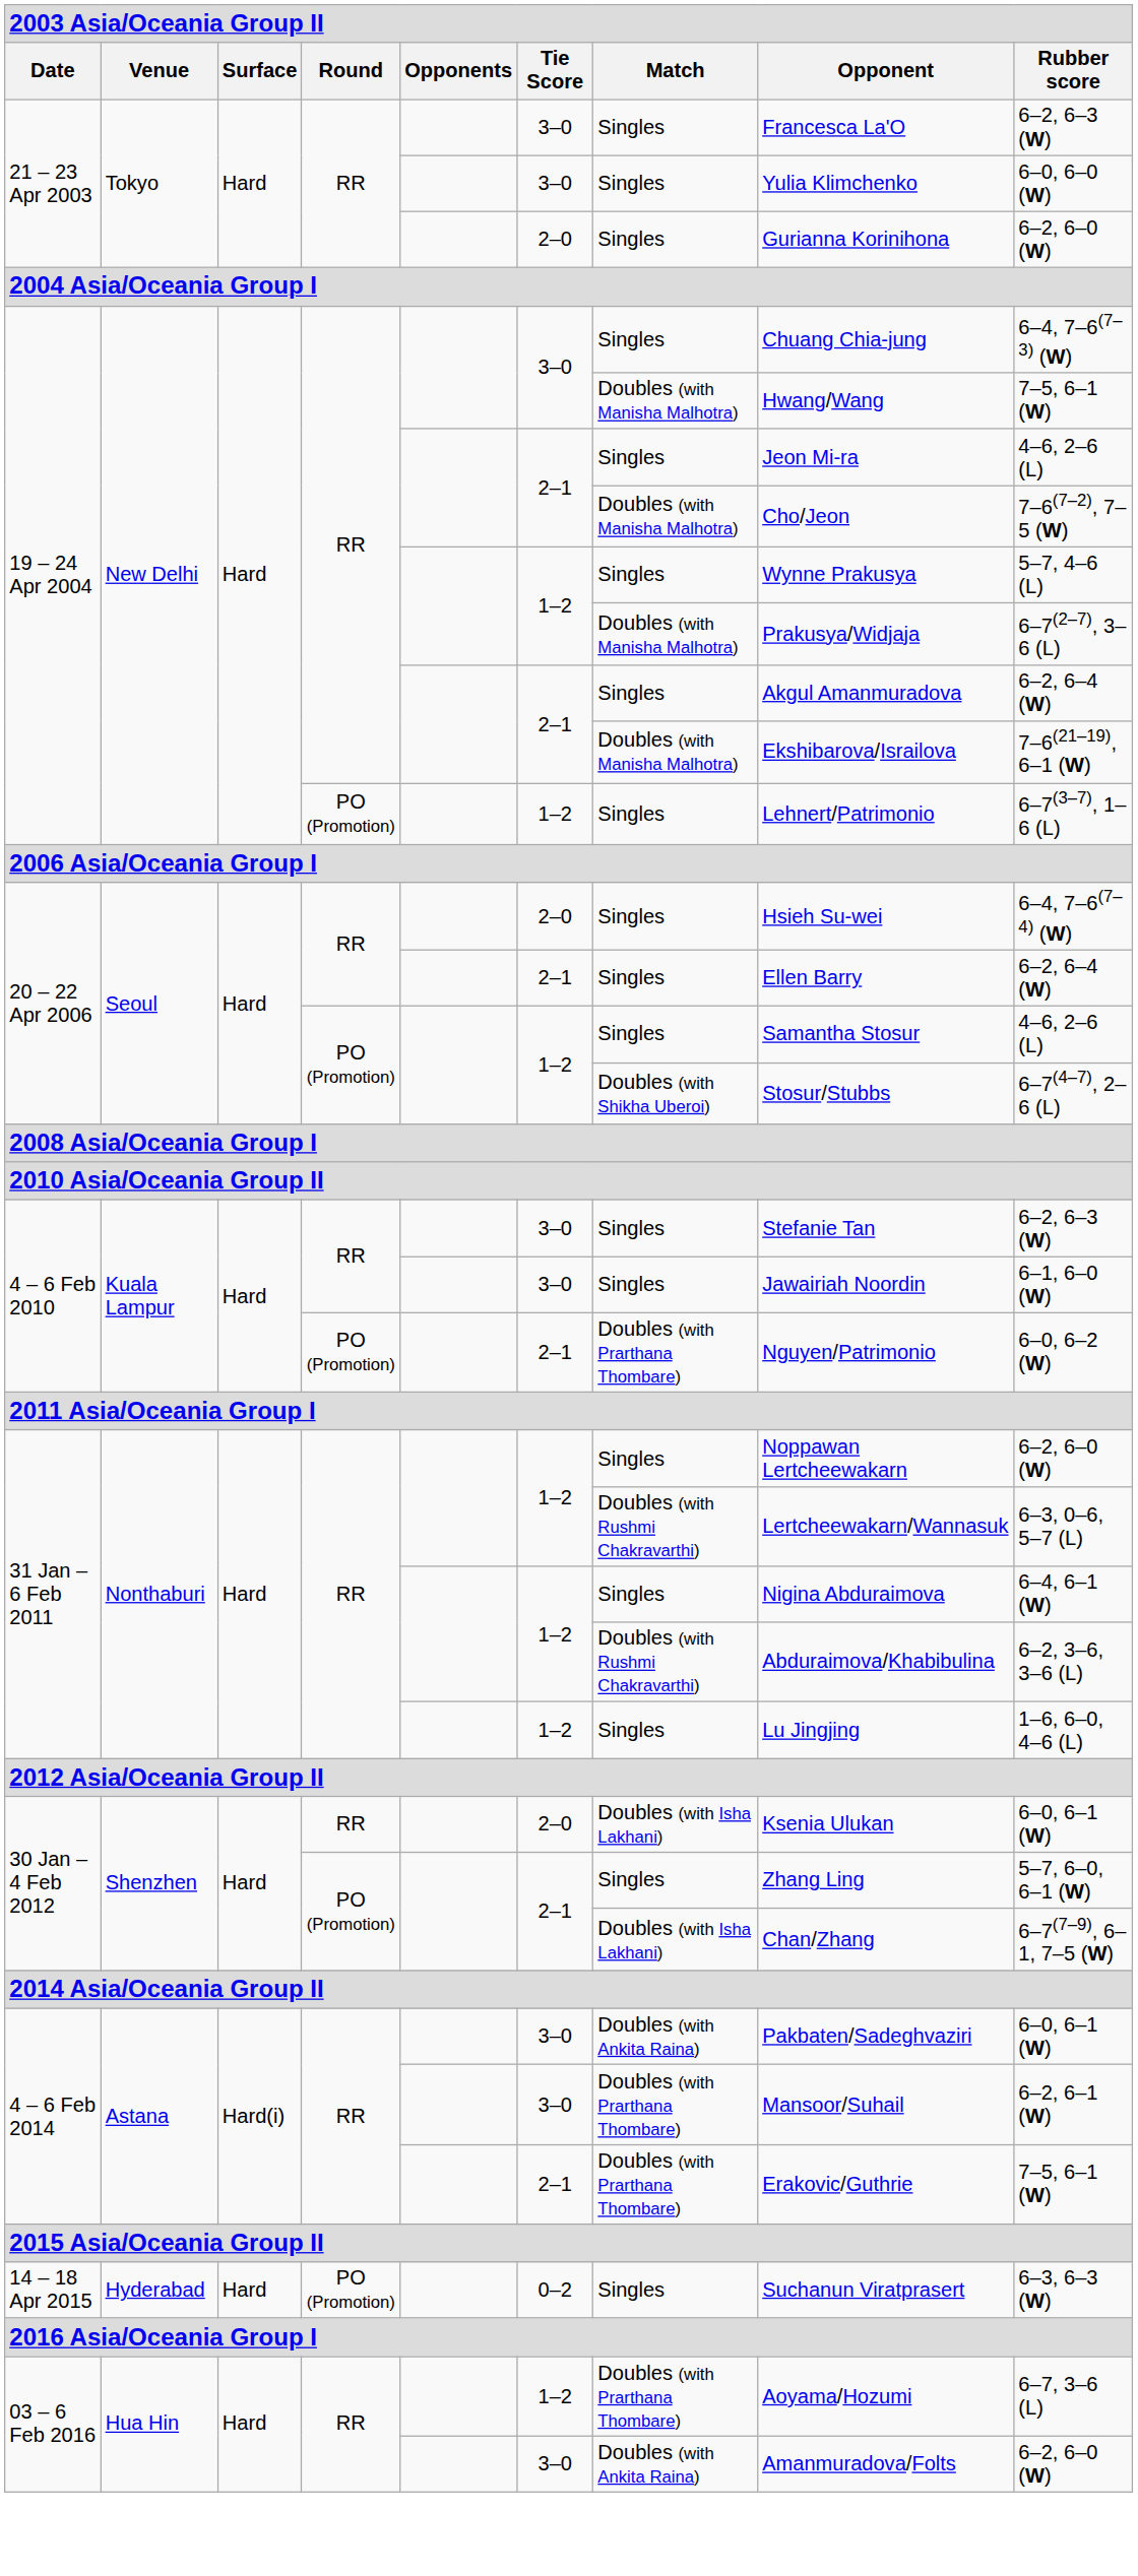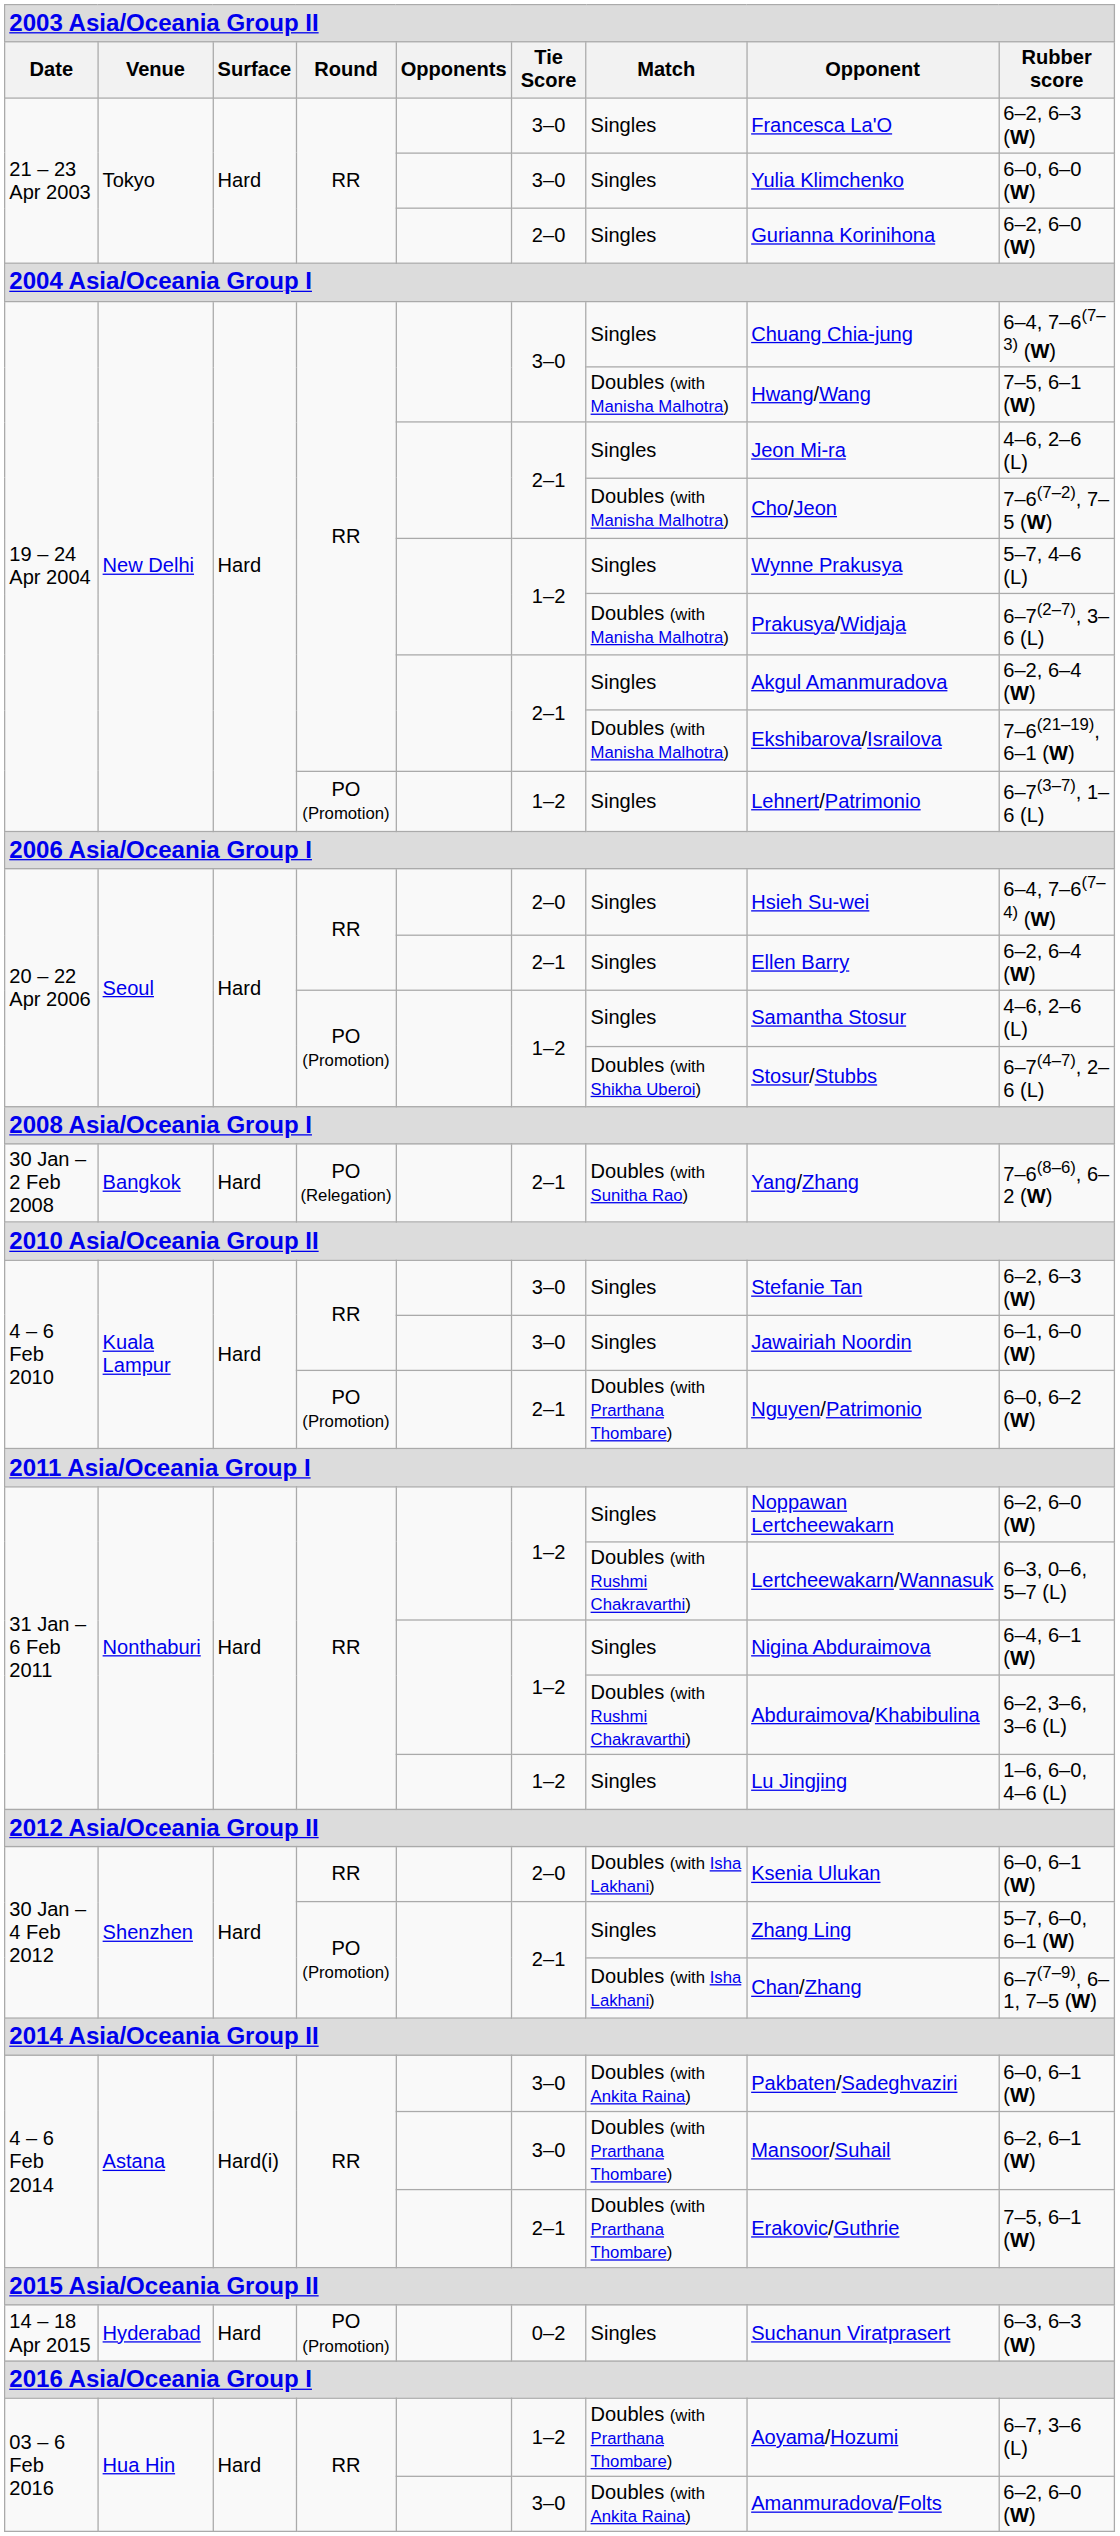 <table class="wikitable" style="font-size:98%;">
 <tr bgcolor="Gainsboro">
 <td colspan="9"><big><strong><a href='#'>2003 Asia/Oceania Group II</a></strong></big></td>
 </tr>
 <tr>
 <th>Date</th>
 <th>Venue</th>
 <th>Surface</th>
 <th>Round</th>
 <th>Opponents</th>
 <th>Tie Score</th>
 <th>Match</th>
 <th>Opponent</th>
 <th>Rubber score</th>
 </tr>
 <tr>
 <td rowspan="3">21 – 23 Apr 2003</td>
 <td rowspan="3">Tokyo</td>
 <td rowspan="3">Hard</td>
 <td rowspan="3" align="center">RR</td>
 <td></td>
 <td align="center">3–0</td>
 <td>Singles</td>
 <td><a href='#'>Francesca La'O</a></td>
 <td>6–2, 6–3 (<strong>W</strong>)</td>
 </tr>
 <tr>
 <td></td>
 <td align="center">3–0</td>
 <td>Singles</td>
 <td><a href='#'>Yulia Klimchenko</a></td>
 <td>6–0, 6–0 (<strong>W</strong>)</td>
 </tr>
 <tr>
 <td></td>
 <td align="center">2–0</td>
 <td>Singles</td>
 <td><a href='#'>Gurianna Korinihona</a></td>
 <td>6–2, 6–0 (<strong>W</strong>)</td>
 </tr>
 <tr bgcolor="Gainsboro">
 <td colspan="9"><big><strong><a href='#'>2004 Asia/Oceania Group I</a></strong></big></td>
 </tr>
 <tr>
 <td rowspan="9">19 – 24 Apr 2004</td>
 <td rowspan="9"><a href='#'>New Delhi</a></td>
 <td rowspan="9">Hard</td>
 <td rowspan="8" align="center">RR</td>
 <td rowspan="2"></td>
 <td align="center" rowspan="2">3–0</td>
 <td>Singles</td>
 <td><a href='#'>Chuang Chia-jung</a></td>
 <td>6–4, 7–6<sup>(7–3)</sup> (<strong>W</strong>)</td>
 </tr>
 <tr>
 <td>Doubles <small>(with <a href='#'>Manisha Malhotra</a>)</small></td>
 <td><a href='#'>Hwang</a>/<a href='#'>Wang</a></td>
 <td>7–5, 6–1 (<strong>W</strong>)</td>
 </tr>
 <tr>
 <td rowspan="2"></td>
 <td align="center" rowspan="2">2–1</td>
 <td>Singles</td>
 <td><a href='#'>Jeon Mi-ra</a></td>
 <td>4–6, 2–6 (L)</td>
 </tr>
 <tr>
 <td>Doubles <small>(with <a href='#'>Manisha Malhotra</a>)</small></td>
 <td><a href='#'>Cho</a>/<a href='#'>Jeon</a></td>
 <td>7–6<sup>(7–2)</sup>, 7–5 (<strong>W</strong>)</td>
 </tr>
 <tr>
 <td rowspan="2"></td>
 <td align="center" rowspan="2">1–2</td>
 <td>Singles</td>
 <td><a href='#'>Wynne Prakusya</a></td>
 <td>5–7, 4–6 (L)</td>
 </tr>
 <tr>
 <td>Doubles <small>(with <a href='#'>Manisha Malhotra</a>)</small></td>
 <td><a href='#'>Prakusya</a>/<a href='#'>Widjaja</a></td>
 <td>6–7<sup>(2–7)</sup>, 3–6 (L)</td>
 </tr>
 <tr>
 <td rowspan="2"></td>
 <td align="center" rowspan="2">2–1</td>
 <td>Singles</td>
 <td><a href='#'>Akgul Amanmuradova</a></td>
 <td>6–2, 6–4 (<strong>W</strong>)</td>
 </tr>
 <tr>
 <td>Doubles <small>(with <a href='#'>Manisha Malhotra</a>)</small></td>
 <td><a href='#'>Ekshibarova</a>/<a href='#'>Israilova</a></td>
 <td>7–6<sup>(21–19)</sup>, 6–1 (<strong>W</strong>)</td>
 </tr>
 <tr>
 <td align="center">PO<br><small>(Promotion)</small></td>
 <td></td>
 <td align="center">1–2</td>
 <td>Singles</td>
 <td><a href='#'>Lehnert</a>/<a href='#'>Patrimonio</a></td>
 <td>6–7<sup>(3–7)</sup>, 1–6 (L)</td>
 </tr>
 <tr bgcolor="Gainsboro">
 <td colspan="9"><big><strong><a href='#'>2006 Asia/Oceania Group I</a></strong></big></td>
 </tr>
 <tr>
 <td rowspan="4">20 – 22 Apr 2006</td>
 <td rowspan="4"><a href='#'>Seoul</a></td>
 <td rowspan="4">Hard</td>
 <td rowspan="2" align="center">RR</td>
 <td></td>
 <td align="center">2–0</td>
 <td>Singles</td>
 <td><a href='#'>Hsieh Su-wei</a></td>
 <td>6–4, 7–6<sup>(7–4)</sup> (<strong>W</strong>)</td>
 </tr>
 <tr>
 <td></td>
 <td align="center">2–1</td>
 <td>Singles</td>
 <td><a href='#'>Ellen Barry</a></td>
 <td>6–2, 6–4 (<strong>W</strong>)</td>
 </tr>
 <tr>
 <td align="center" rowspan="2">PO<br><small>(Promotion)</small></td>
 <td rowspan="2"></td>
 <td align="center" rowspan="2">1–2</td>
 <td>Singles</td>
 <td><a href='#'>Samantha Stosur</a></td>
 <td>4–6, 2–6 (L)</td>
 </tr>
 <tr>
 <td>Doubles <small>(with <a href='#'>Shikha Uberoi</a>)</small></td>
 <td><a href='#'>Stosur</a>/<a href='#'>Stubbs</a></td>
 <td>6–7<sup>(4–7)</sup>, 2–6 (L)</td>
 </tr>
 <tr bgcolor="Gainsboro">
 <td colspan="9"><big><strong><a href='#'>2008 Asia/Oceania Group I</a></strong></big></td>
+</tr>
+<tr>
+<td>30 Jan – 2 Feb 2008</td>
+<td><a href='#'>Bangkok</a></td>
+<td>Hard</td>
+<td align="center">PO<br><small>(Relegation)</small></td>
+<td></td>
+<td align="center">2–1</td>
+<td>Doubles <small>(with <a href='#'>Sunitha Rao</a>)</small></td>
+<td><a href='#'>Yang</a>/<a href='#'>Zhang</a></td>
+<td>7–6<sup>(8–6)</sup>, 6–2 (<strong>W</strong>)</td>
 </tr>
 <tr bgcolor="Gainsboro">
 <td colspan="9"><big><strong><a href='#'>2010 Asia/Oceania Group II</a></strong></big></td>
 </tr>
 <tr>
 <td rowspan="3">4 – 6 Feb 2010</td>
 <td rowspan="3"><a href='#'>Kuala Lampur</a></td>
 <td rowspan="3">Hard</td>
 <td rowspan="2" align="center">RR</td>
 <td></td>
 <td align="center">3–0</td>
 <td>Singles</td>
 <td><a href='#'>Stefanie Tan</a></td>
 <td>6–2, 6–3 (<strong>W</strong>)</td>
 </tr>
 <tr>
 <td></td>
 <td align="center">3–0</td>
 <td>Singles</td>
 <td><a href='#'>Jawairiah Noordin</a></td>
 <td>6–1, 6–0 (<strong>W</strong>)</td>
 </tr>
 <tr>
 <td align="center">PO<br><small>(Promotion)</small></td>
 <td></td>
 <td align="center">2–1</td>
 <td>Doubles <small>(with <a href='#'>Prarthana Thombare</a>)</small></td>
 <td><a href='#'>Nguyen</a>/<a href='#'>Patrimonio</a></td>
 <td>6–0, 6–2 (<strong>W</strong>)</td>
 </tr>
 <tr bgcolor="Gainsboro">
 <td colspan="9"><big><strong><a href='#'>2011 Asia/Oceania Group I</a></strong></big></td>
 </tr>
 <tr>
 <td rowspan="5">31 Jan – 6 Feb 2011</td>
 <td rowspan="5"><a href='#'>Nonthaburi</a></td>
 <td rowspan="5">Hard</td>
 <td rowspan="5" align="center">RR</td>
 <td rowspan="2"></td>
 <td align="center" rowspan="2">1–2</td>
 <td>Singles</td>
 <td><a href='#'>Noppawan Lertcheewakarn</a></td>
 <td>6–2, 6–0 (<strong>W</strong>)</td>
 </tr>
 <tr>
 <td>Doubles <small>(with <a href='#'>Rushmi Chakravarthi</a>)</small></td>
 <td><a href='#'>Lertcheewakarn</a>/<a href='#'>Wannasuk</a></td>
 <td>6–3, 0–6, 5–7 (L)</td>
 </tr>
 <tr>
 <td rowspan="2"></td>
 <td align="center" rowspan="2">1–2</td>
 <td>Singles</td>
 <td><a href='#'>Nigina Abduraimova</a></td>
 <td>6–4, 6–1 (<strong>W</strong>)</td>
 </tr>
 <tr>
 <td>Doubles <small>(with <a href='#'>Rushmi Chakravarthi</a>)</small></td>
 <td><a href='#'>Abduraimova</a>/<a href='#'>Khabibulina</a></td>
 <td>6–2, 3–6, 3–6 (L)</td>
 </tr>
 <tr>
 <td></td>
 <td align="center">1–2</td>
 <td>Singles</td>
 <td><a href='#'>Lu Jingjing</a></td>
 <td>1–6, 6–0, 4–6 (L)</td>
 </tr>
 <tr bgcolor="Gainsboro">
 <td colspan="9"><big><strong><a href='#'>2012 Asia/Oceania Group II</a></strong></big></td>
 </tr>
 <tr>
 <td rowspan="3">30 Jan – 4 Feb 2012</td>
 <td rowspan="3"><a href='#'>Shenzhen</a></td>
 <td rowspan="3">Hard</td>
 <td align="center">RR</td>
 <td></td>
 <td align="center">2–0</td>
 <td>Doubles <small>(with <a href='#'>Isha Lakhani</a>)</small></td>
 <td><a href='#'>Ksenia Ulukan</a></td>
 <td>6–0, 6–1 (<strong>W</strong>)</td>
 </tr>
 <tr>
 <td align="center" rowspan="2">PO<br><small>(Promotion)</small></td>
 <td rowspan="2"></td>
 <td rowspan="2" align="center">2–1</td>
 <td>Singles</td>
 <td><a href='#'>Zhang Ling</a></td>
 <td>5–7, 6–0, 6–1 (<strong>W</strong>)</td>
 </tr>
 <tr>
 <td>Doubles <small>(with <a href='#'>Isha Lakhani</a>)</small></td>
 <td><a href='#'>Chan</a>/<a href='#'>Zhang</a></td>
 <td>6–7<sup>(7–9)</sup>, 6–1, 7–5 (<strong>W</strong>)</td>
 </tr>
 <tr bgcolor="Gainsboro">
 <td colspan="9"><big><strong><a href='#'>2014 Asia/Oceania Group II</a></strong></big></td>
 </tr>
 <tr>
 <td rowspan="3">4 – 6 Feb 2014</td>
 <td rowspan="3"><a href='#'>Astana</a></td>
 <td rowspan="3">Hard(i)</td>
 <td rowspan="3" align="center">RR</td>
 <td></td>
 <td align="center">3–0</td>
 <td>Doubles <small>(with <a href='#'>Ankita Raina</a>)</small></td>
 <td><a href='#'>Pakbaten</a>/<a href='#'>Sadeghvaziri</a></td>
 <td>6–0, 6–1 (<strong>W</strong>)</td>
 </tr>
 <tr>
 <td></td>
 <td align="center">3–0</td>
 <td>Doubles <small>(with <a href='#'>Prarthana Thombare</a>)</small></td>
 <td><a href='#'>Mansoor</a>/<a href='#'>Suhail</a></td>
 <td>6–2, 6–1 (<strong>W</strong>)</td>
 </tr>
 <tr>
 <td></td>
 <td align="center">2–1</td>
 <td>Doubles <small>(with <a href='#'>Prarthana Thombare</a>)</small></td>
 <td><a href='#'>Erakovic</a>/<a href='#'>Guthrie</a></td>
 <td>7–5, 6–1 (<strong>W</strong>)</td>
 </tr>
 <tr bgcolor="Gainsboro">
 <td colspan="9"><big><strong><a href='#'>2015 Asia/Oceania Group II</a></strong></big></td>
 </tr>
 <tr>
 <td>14 – 18 Apr 2015</td>
 <td><a href='#'>Hyderabad</a></td>
 <td>Hard</td>
 <td align="center">PO<br><small>(Promotion)</small></td>
 <td></td>
 <td align="center">0–2</td>
 <td>Singles</td>
 <td><a href='#'>Suchanun Viratprasert</a></td>
 <td>6–3, 6–3 (<strong>W</strong>)</td>
 </tr>
 <tr bgcolor="Gainsboro">
 <td colspan="9"><big><strong><a href='#'>2016 Asia/Oceania Group I</a></strong></big></td>
 </tr>
 <tr>
 <td rowspan="2">03 – 6 Feb 2016</td>
 <td rowspan="2"><a href='#'>Hua Hin</a></td>
 <td rowspan="2">Hard</td>
 <td rowspan="2" align="center">RR</td>
 <td></td>
 <td align="center">1–2</td>
 <td>Doubles <small>(with <a href='#'>Prarthana Thombare</a>)</small></td>
 <td><a href='#'>Aoyama</a>/<a href='#'>Hozumi</a></td>
 <td>6–7, 3–6 (L)</td>
 </tr>
 <tr>
 <td></td>
 <td align="center">3–0</td>
 <td>Doubles <small>(with <a href='#'>Ankita Raina</a>)</small></td>
 <td><a href='#'>Amanmuradova</a>/<a href='#'>Folts</a></td>
 <td>6–2, 6–0 (<strong>W</strong>)</td>
 </tr>
 </table>
